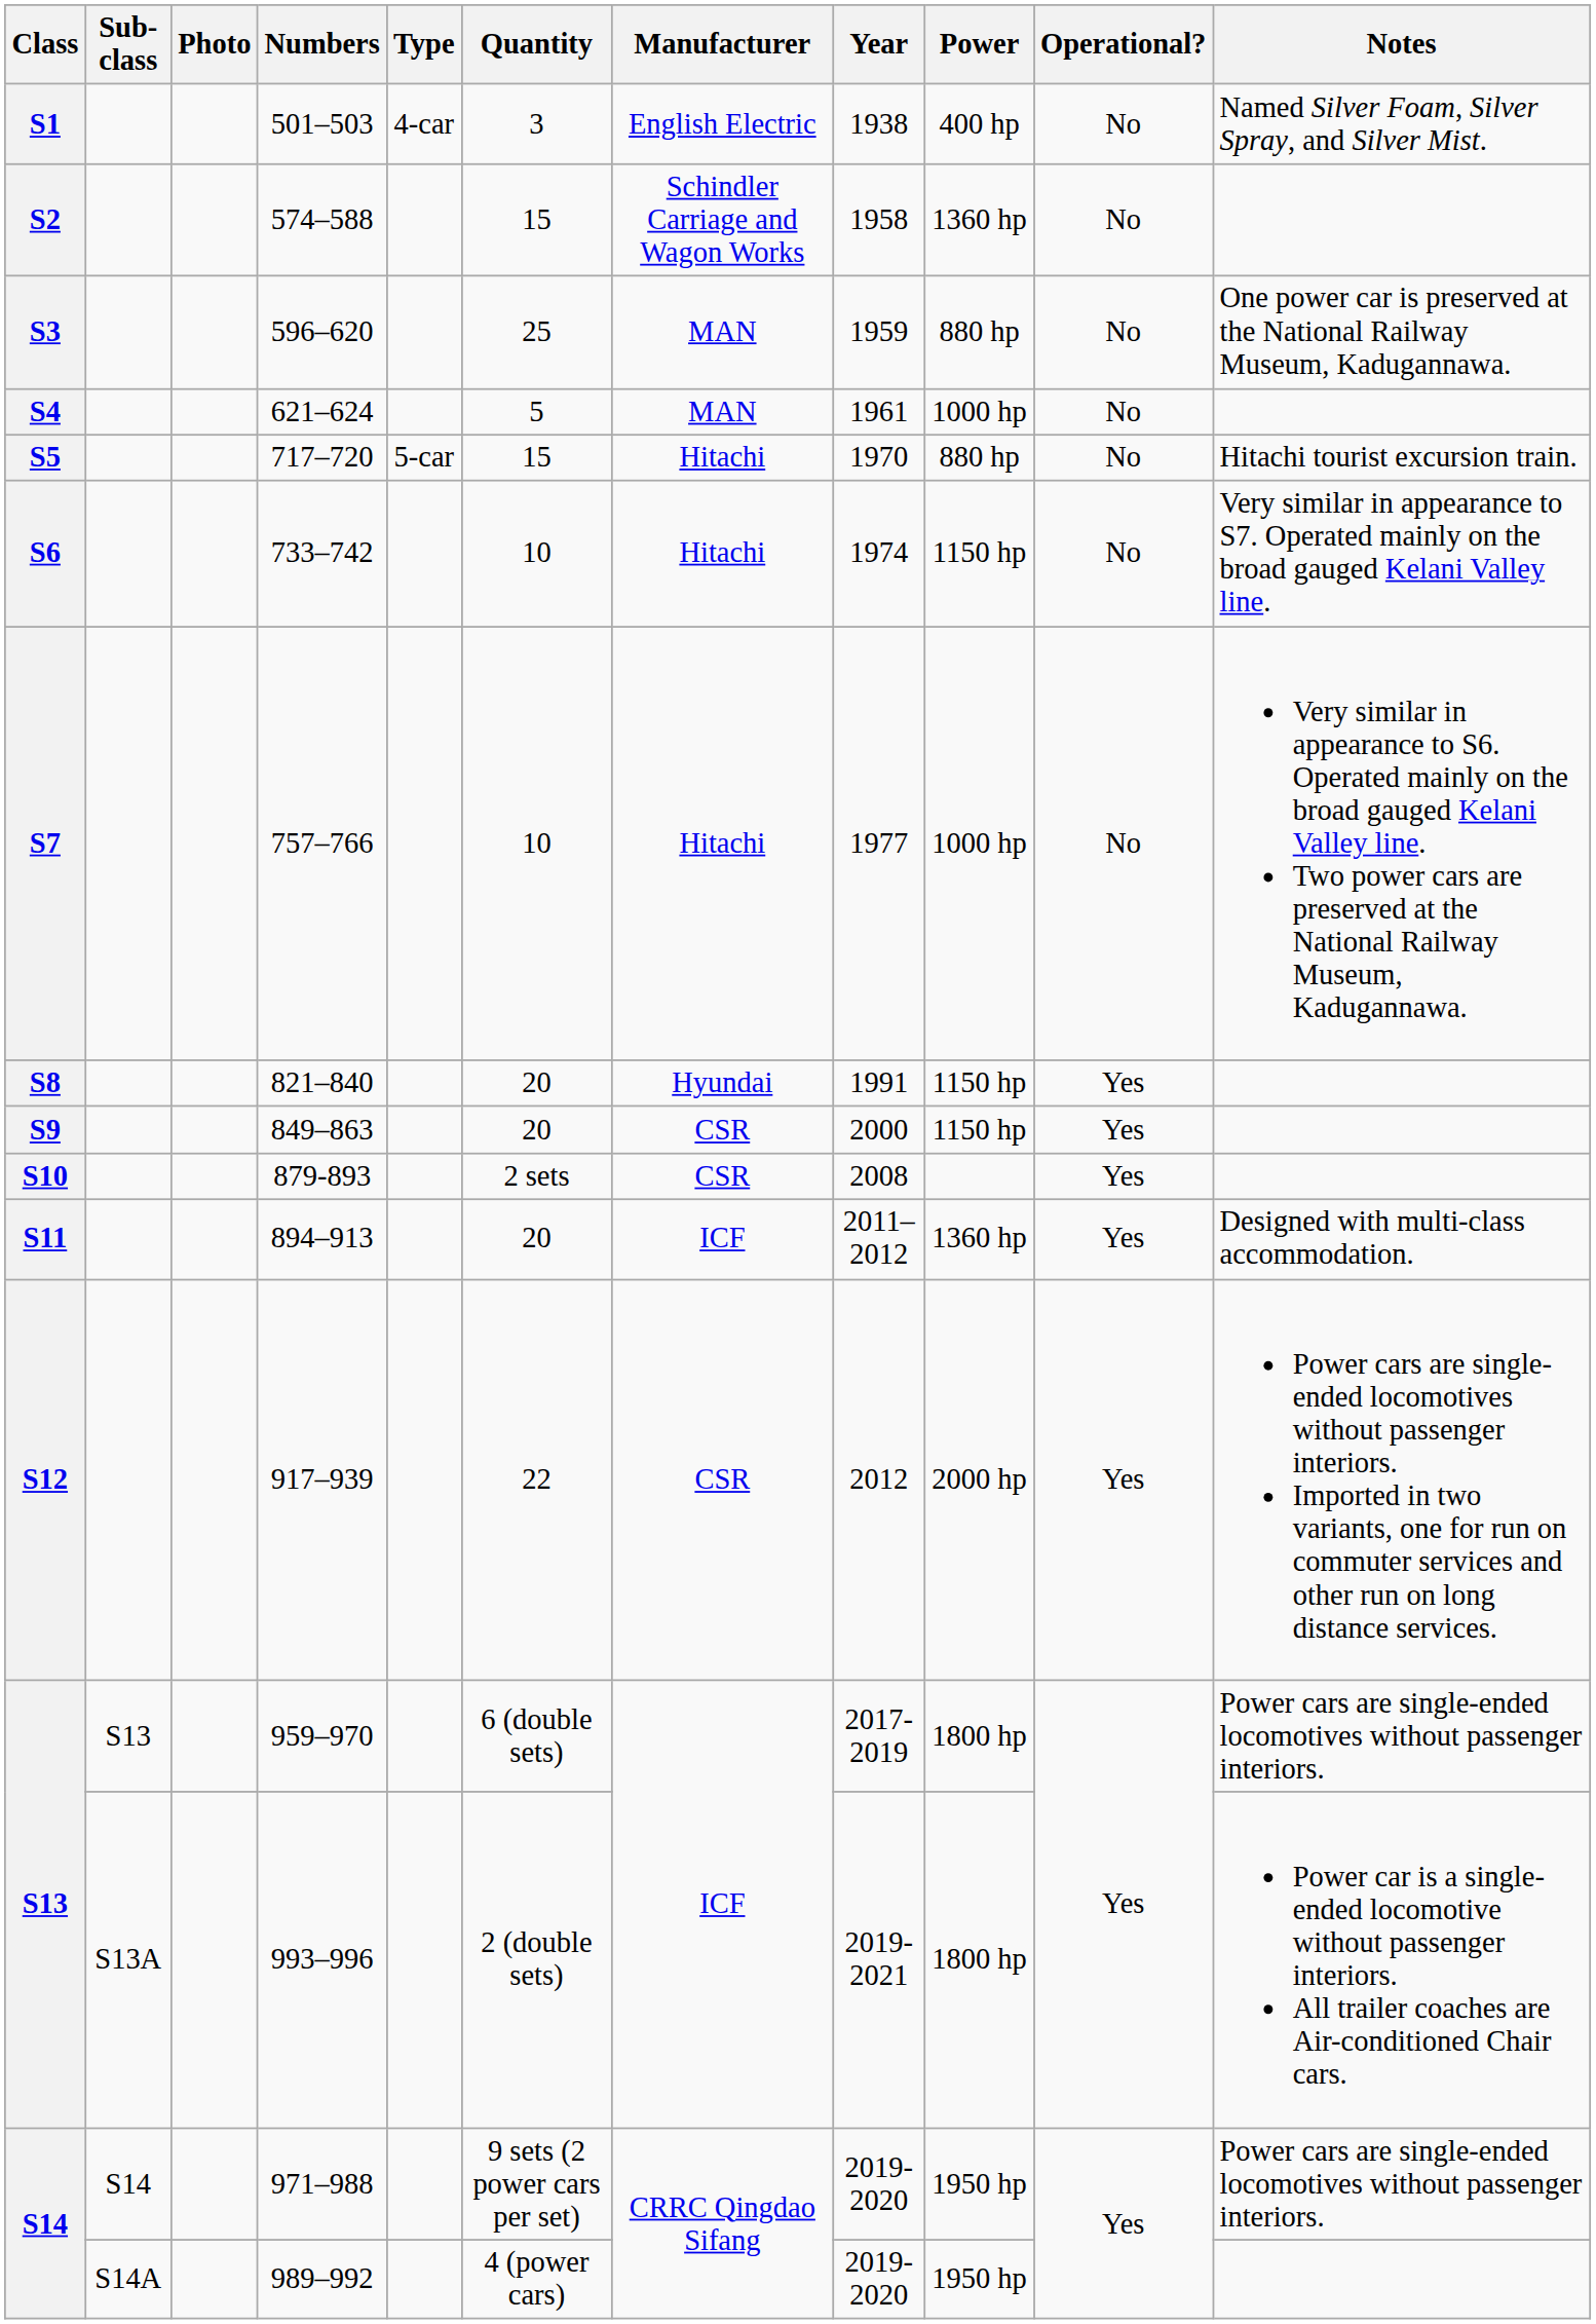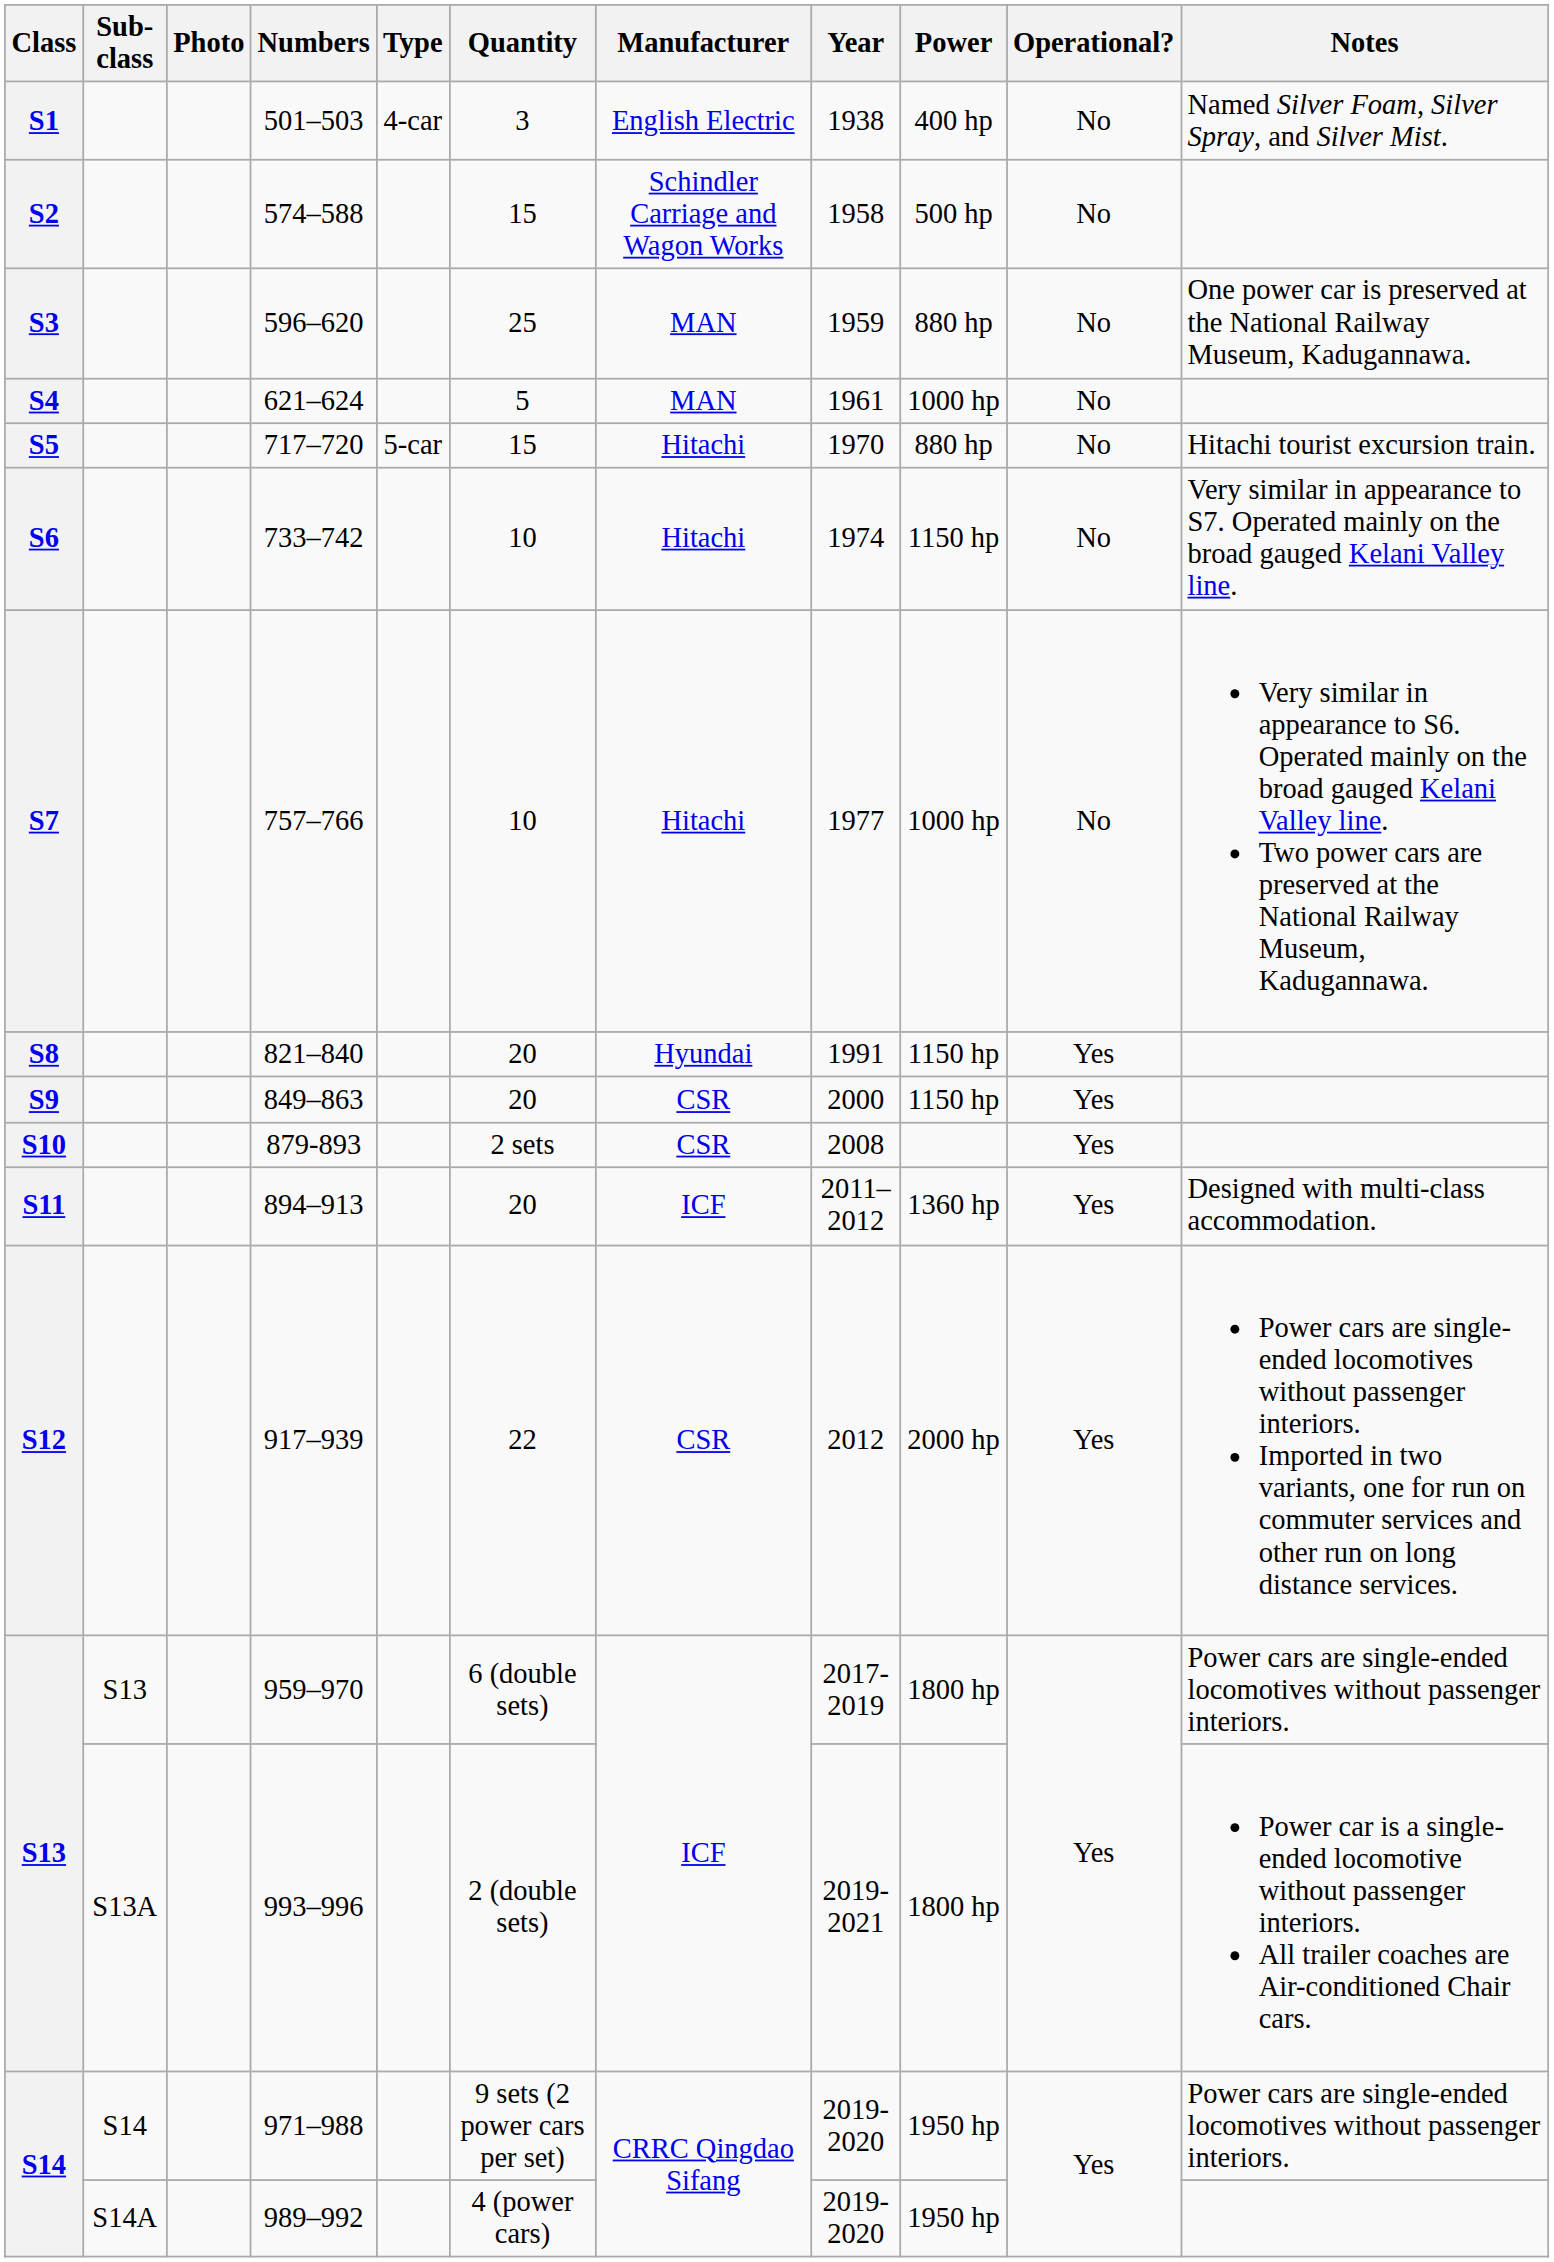 <table class=wikitable style=text-align:center>
 <tr>
 <th>Class</th>
 <th>Sub-class</th>
 <th>Photo</th>
 <th>Numbers</th>
 <th>Type</th>
 <th>Quantity</th>
 <th>Manufacturer</th>
 <th>Year</th>
 <th>Power</th>
 <th>Operational?</th>
 <th>Notes</th>
 </tr>
 <tr>
 <th><a href='#'>S1</a></th>
 <td></td>
 <td></td>
 <td>501–503</td>
 <td>4-car</td>
 <td>3</td>
 <td><a href='#'>English Electric</a></td>
 <td>1938</td>
 <td>400 hp</td>
 <td>No</td>
 <td align="left">Named <em>Silver Foam</em>, <em>Silver Spray</em>, and <em>Silver Mist</em>.</td>
 </tr>
 <tr>
 <th><a href='#'>S2</a></th>
 <td></td>
 <td></td>
 <td>574–588</td>
 <td></td>
 <td>15</td>
 <td><a href='#'>Schindler Carriage and Wagon Works</a></td>
 <td>1958</td>
-<td>1360 hp</td>
+<td>500 hp</td>
 <td>No</td>
 <td align="left"></td>
 </tr>
 <tr>
 <th><a href='#'>S3</a></th>
 <td></td>
 <td></td>
 <td>596–620</td>
 <td></td>
 <td>25</td>
 <td><a href='#'>MAN</a></td>
 <td>1959</td>
 <td>880 hp</td>
 <td>No</td>
 <td align="left">One power car is preserved at the National Railway Museum, Kadugannawa.</td>
 </tr>
 <tr>
 <th><a href='#'>S4</a></th>
 <td></td>
 <td></td>
 <td>621–624</td>
 <td></td>
 <td>5</td>
 <td><a href='#'>MAN</a></td>
 <td>1961</td>
 <td>1000 hp</td>
 <td>No</td>
 <td align="left"></td>
 </tr>
 <tr>
 <th><a href='#'>S5</a></th>
 <td></td>
 <td></td>
 <td>717–720</td>
 <td>5-car</td>
 <td>15</td>
 <td><a href='#'>Hitachi</a></td>
 <td>1970</td>
 <td>880 hp</td>
 <td>No</td>
 <td align="left">Hitachi tourist excursion train.</td>
 </tr>
 <tr>
 <th><a href='#'>S6</a></th>
 <td></td>
 <td></td>
 <td>733–742</td>
 <td></td>
 <td>10</td>
 <td><a href='#'>Hitachi</a></td>
 <td>1974</td>
 <td>1150 hp</td>
 <td>No</td>
 <td align="left">Very similar in appearance to S7. Operated mainly on the broad gauged <a href='#'>Kelani Valley line</a>.</td>
 </tr>
 <tr>
 <th><a href='#'>S7</a></th>
 <td></td>
 <td></td>
 <td>757–766</td>
 <td></td>
 <td>10</td>
 <td><a href='#'>Hitachi</a></td>
 <td>1977</td>
 <td>1000 hp</td>
 <td>No</td>
 <td align="left"><br><ul><li>Very similar in appearance to S6. Operated mainly on the broad gauged <a href='#'>Kelani Valley line</a>.</li><li>Two power cars are preserved at the National Railway Museum, Kadugannawa.</li></ul></td>
 </tr>
 <tr>
 <th><a href='#'>S8</a></th>
 <td></td>
 <td></td>
 <td>821–840</td>
 <td></td>
 <td>20</td>
 <td><a href='#'>Hyundai</a></td>
 <td>1991</td>
 <td>1150 hp</td>
 <td>Yes</td>
 <td align="left"></td>
 </tr>
 <tr>
 <th><a href='#'>S9</a></th>
 <td></td>
 <td></td>
 <td>849–863</td>
 <td></td>
 <td>20</td>
 <td><a href='#'>CSR</a></td>
 <td>2000</td>
 <td>1150 hp</td>
 <td>Yes</td>
 <td align="left"></td>
 </tr>
 <tr>
 <th><a href='#'>S10</a></th>
 <td></td>
 <td></td>
 <td>879-893</td>
 <td></td>
 <td>2 sets</td>
 <td><a href='#'>CSR</a></td>
 <td>2008</td>
 <td></td>
 <td>Yes</td>
 <td align="left"></td>
 </tr>
 <tr>
 <th><a href='#'>S11</a></th>
 <td></td>
 <td></td>
 <td>894–913</td>
 <td></td>
 <td>20</td>
 <td><a href='#'>ICF</a></td>
 <td>2011–2012</td>
 <td>1360 hp</td>
 <td>Yes</td>
 <td align="left">Designed with multi-class accommodation.</td>
 </tr>
 <tr>
 <th><a href='#'>S12</a></th>
 <td></td>
 <td></td>
 <td>917–939</td>
 <td></td>
 <td>22</td>
 <td><a href='#'>CSR</a></td>
 <td>2012</td>
 <td>2000 hp</td>
 <td>Yes</td>
 <td align="left"><br><ul><li>Power cars are single-ended locomotives without passenger interiors.</li><li>Imported in two variants, one for run on commuter services and other run on long distance services.</li></ul></td>
 </tr>
 <tr>
 <th rowspan="2"><a href='#'>S13</a></th>
 <td>S13</td>
 <td></td>
 <td>959–970</td>
 <td></td>
 <td>6 (double sets)</td>
 <td rowspan="2"><a href='#'>ICF</a></td>
 <td>2017-2019</td>
 <td>1800 hp</td>
 <td rowspan="2">Yes</td>
 <td align="left">Power cars are single-ended locomotives without passenger interiors.</td>
 </tr>
 <tr>
 <td>S13A</td>
 <td></td>
 <td>993–996</td>
 <td></td>
 <td>2 (double sets)</td>
 <td>2019-2021</td>
 <td>1800 hp</td>
 <td align="left"><br><ul><li>Power car is a single-ended locomotive without passenger interiors.</li><li>All trailer coaches are Air-conditioned Chair cars.</li></ul></td>
 </tr>
 <tr>
 <th rowspan="2"><a href='#'>S14</a></th>
 <td>S14</td>
 <td></td>
 <td>971–988</td>
 <td></td>
 <td>9 sets (2 power cars per set)</td>
 <td rowspan="2"><a href='#'>CRRC Qingdao Sifang</a></td>
 <td>2019-2020</td>
 <td>1950 hp</td>
 <td rowspan="2">Yes</td>
 <td align="left">Power cars are single-ended locomotives without passenger interiors.</td>
 </tr>
 <tr>
 <td>S14A</td>
 <td></td>
 <td>989–992</td>
 <td></td>
 <td>4 (power cars)</td>
 <td>2019-2020</td>
 <td>1950 hp</td>
 <td align="left"></td>
 </tr>
 </table>
